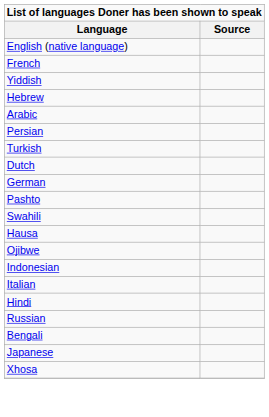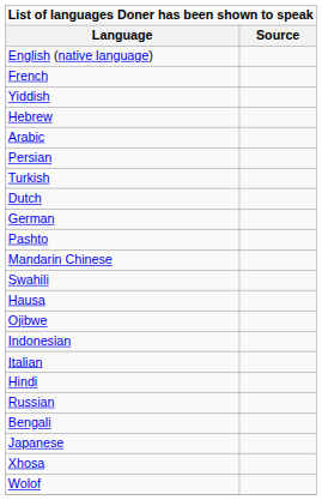 <table role="presentation" class="wikitable mw-collapsible mw-collapsed">
 <tr>
 <td colspan=2><strong>List of languages Doner has been shown to speak</strong></td>
 </tr>
 <tr>
 <th>Language</th>
 <th>Source</th>
 </tr>
 <tr>
 <td><a href='#'>English</a> (<a href='#'>native language</a>)</td>
 <td></td>
 </tr>
 <tr>
 <td><a href='#'>French</a></td>
 <td></td>
 </tr>
 <tr>
 <td><a href='#'>Yiddish</a></td>
 <td></td>
 </tr>
 <tr>
 <td><a href='#'>Hebrew</a></td>
 <td></td>
 </tr>
 <tr>
 <td><a href='#'>Arabic</a></td>
 <td></td>
 </tr>
 <tr>
 <td><a href='#'>Persian</a></td>
 <td></td>
 </tr>
 <tr>
 <td><a href='#'>Turkish</a></td>
 <td></td>
 </tr>
 <tr>
 <td><a href='#'>Dutch</a></td>
 <td></td>
 </tr>
 <tr>
 <td><a href='#'>German</a></td>
 <td></td>
 </tr>
 <tr>
 <td><a href='#'>Pashto</a></td>
 <td></td>
 </tr>
 <tr>
+<td><a href='#'>Mandarin Chinese</a></td>
+<td></td>
+</tr>
+<tr>
 <td><a href='#'>Swahili</a></td>
 <td></td>
 </tr>
 <tr>
 <td><a href='#'>Hausa</a></td>
 <td></td>
 </tr>
 <tr>
 <td><a href='#'>Ojibwe</a></td>
 <td></td>
 </tr>
 <tr>
 <td><a href='#'>Indonesian</a></td>
 <td></td>
 </tr>
 <tr>
 <td><a href='#'>Italian</a></td>
 <td></td>
 </tr>
 <tr>
 <td><a href='#'>Hindi</a></td>
 <td></td>
 </tr>
 <tr>
 <td><a href='#'>Russian</a></td>
 <td></td>
 </tr>
 <tr>
 <td><a href='#'>Bengali</a></td>
 <td></td>
 </tr>
 <tr>
 <td><a href='#'>Japanese</a></td>
 <td></td>
 </tr>
 <tr>
 <td><a href='#'>Xhosa</a></td>
 <td></td>
 </tr>
 <tr>
+<td><a href='#'>Wolof</a></td>
+<td></td>
+</tr>
+<tr>
 </tr>
 </table>
